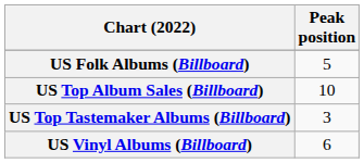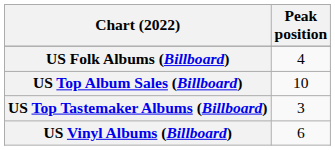 <table class="wikitable sortable plainrowheaders" style="text-align:center;">
 <tr>
 <th scope="col">Chart (2022)</th>
 <th scope="col">Peak<br>position</th>
 </tr>
 <tr>
 </tr>
 <tr>
 </tr>
 <tr>
 </tr>
 <tr>
 </tr>
 <tr>
 </tr>
 <tr>
 </tr>
 <tr>
 </tr>
 <tr>
 </tr>
 <tr>
 </tr>
 <tr>
 <th scope="row">US Folk Albums (<a href='#'><em>Billboard</em></a>)</th>
-<td>5</td>
+<td>4</td>
 </tr>
 <tr>
 <th scope="row">US <a href='#'>Top Album Sales</a> (<a href='#'><em>Billboard</em></a>)</th>
 <td>10</td>
 </tr>
 <tr>
 <th scope="row">US <a href='#'>Top Tastemaker Albums</a> (<a href='#'><em>Billboard</em></a>)</th>
 <td>3</td>
 </tr>
 <tr>
 <th scope="row">US <a href='#'>Vinyl Albums</a> (<a href='#'><em>Billboard</em></a>)</th>
 <td>6</td>
 </tr>
 </table>
